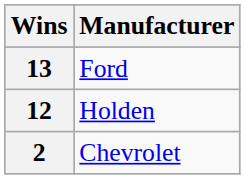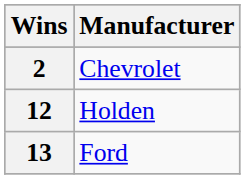 <table class="wikitable" style="font-size: 95%;">
 <tr>
 <th>Wins</th>
 <th>Manufacturer</th>
 </tr>
 <tr>
-<th>13</th>
-<td><a href='#'>Ford</a></td>
+<th>2</th>
+<td><a href='#'>Chevrolet</a></td>
 </tr>
 <tr>
 <th>12</th>
 <td><a href='#'>Holden</a></td>
 </tr>
 <tr>
-<th>2</th>
-<td><a href='#'>Chevrolet</a></td>
+<th>13</th>
+<td><a href='#'>Ford</a></td>
 </tr>
 </table>
